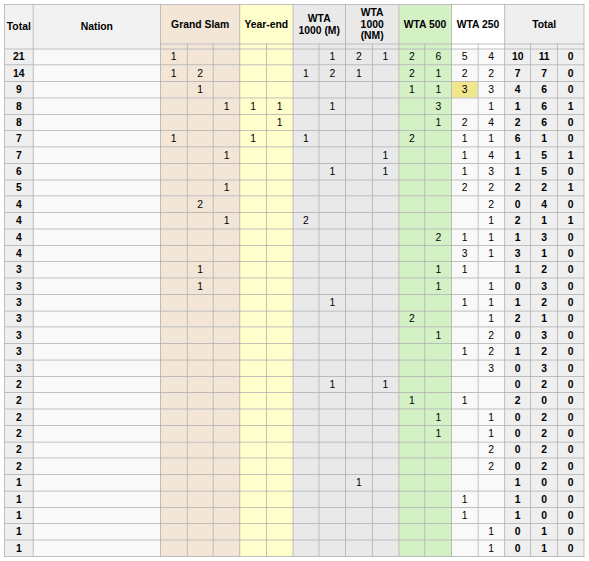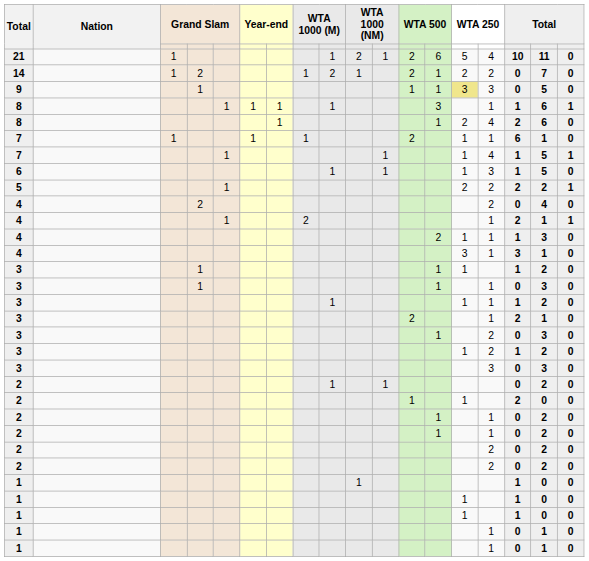 <table class="sortable wikitable nowrap" style="font-size:90%">
 <tr>
 <th rowspan="2">Total</th>
 <th rowspan="2" width=170>Nation</th>
 <th style="background-color:#f3e6d7;" colspan="3">Grand Slam</th>
 <th style="background-color:#ffc;" colspan="2">Year-end</th>
 <th style="background-color:#e9e9e9;" colspan="2">WTA 1000 (M)</th>
 <th style="background-color:#e9e9e9;" colspan="2">WTA 1000 (NM)</th>
 <th style="background-color:#d4f1c5;" colspan="2">WTA 500</th>
 <th style="background-color:#fff;" colspan="2">WTA 250</th>
 <th style="background-color:#efefef;" colspan="3">Total</th>
 </tr>
 <tr>
 <th style="width:30px; background-color:#f3e6d7;"></th>
 <th style="width:30px; background-color:#f3e6d7;"></th>
 <th style="width:30px; background-color:#f3e6d7;"></th>
 <th style="width:30px; background-color:#ffc;"></th>
 <th style="width:30px; background-color:#ffc;"></th>
 <th style="width:30px; background-color:#e9e9e9;"></th>
 <th style="width:30px; background-color:#e9e9e9;"></th>
 <th style="width:30px; background-color:#e9e9e9;"></th>
 <th style="width:30px; background-color:#e9e9e9;"></th>
 <th style="width:30px; background-color:#d4f1c5;"></th>
 <th style="width:30px; background-color:#d4f1c5;"></th>
 <th style="width:30px; background-color:#fff;"></th>
 <th style="width:30px; background-color:#fff;"></th>
 <th style="width:30px; background-color:#efefef;"></th>
 <th style="width:30px; background-color:#efefef;"></th>
 <th style="width:30px; background-color:#efefef;"></th>
 </tr>
 <tr style="text-align:center">
 <td style="background:#efefef;"><strong>21</strong></td>
 <td style="text-align:left"></td>
 <td style="background:#F3E6D7;">1</td>
 <td style="background:#F3E6D7;"></td>
 <td style="background:#F3E6D7;"></td>
 <td style="background:#ffc;"></td>
 <td style="background:#ffc;"></td>
 <td style="background:#e9e9e9;"></td>
 <td style="background:#e9e9e9;">1</td>
 <td style="background:#E9E9E9;">2</td>
 <td style="background:#E9E9E9;">1</td>
 <td style="background:#D4F1C5;">2</td>
 <td style="background:#D4F1C5;">6</td>
 <td>5</td>
 <td>4</td>
 <td style="background:#efefef;"><strong>10</strong></td>
 <td style="background:#efefef;"><strong>11</strong></td>
 <td style="background:#efefef;"><strong>0</strong></td>
 </tr>
 <tr style="text-align:center">
 <td style="background:#efefef;"><strong>14</strong></td>
 <td style="text-align:left"></td>
 <td style="background:#F3E6D7;">1</td>
 <td style="background:#F3E6D7;">2</td>
 <td style="background:#F3E6D7;"></td>
 <td style="background:#ffc;"></td>
 <td style="background:#ffc;"></td>
 <td style="background:#e9e9e9;">1</td>
 <td style="background:#e9e9e9;">2</td>
 <td style="background:#E9E9E9;">1</td>
 <td style="background:#E9E9E9;"></td>
 <td style="background:#D4F1C5;">2</td>
 <td style="background:#D4F1C5;">1</td>
 <td>2</td>
 <td>2</td>
-<td style="background:#efefef;"><strong>7</strong></td>
+<td style="background:#efefef;"><strong>0</strong></td>
 <td style="background:#efefef;"><strong>7</strong></td>
 <td style="background:#efefef;"><strong>0</strong></td>
 </tr>
 <tr style="text-align:center">
 <td style="background:#efefef;"><strong>9</strong></td>
 <td style="text-align:left"></td>
 <td style="background:#F3E6D7;"></td>
 <td style="background:#F3E6D7;">1</td>
 <td style="background:#F3E6D7;"></td>
 <td style="background:#ffc;"></td>
 <td style="background:#ffc;"></td>
 <td style="background:#e9e9e9;"></td>
 <td style="background:#e9e9e9;"></td>
 <td style="background:#E9E9E9;"></td>
 <td style="background:#E9E9E9;"></td>
 <td style="background:#D4F1C5;">1</td>
 <td style="background:#D4F1C5;">1</td>
 <td style="background: khaki;">3</td>
 <td>3</td>
-<td style="background:#efefef;"><strong>4</strong></td>
-<td style="background:#efefef;"><strong>6</strong></td>
+<td style="background:#efefef;"><strong>0</strong></td>
+<td style="background:#efefef;"><strong>5</strong></td>
 <td style="background:#efefef;"><strong>0</strong></td>
 </tr>
 <tr style="text-align:center">
 <td style="background:#efefef;"><strong>8</strong></td>
 <td style="text-align:left"></td>
 <td style="background:#F3E6D7;"></td>
 <td style="background:#F3E6D7;"></td>
 <td style="background:#F3E6D7;">1</td>
 <td style="background:#ffc;">1</td>
 <td style="background:#ffc;">1</td>
 <td style="background:#e9e9e9;"></td>
 <td style="background:#e9e9e9;">1</td>
 <td style="background:#E9E9E9;"></td>
 <td style="background:#E9E9E9;"></td>
 <td style="background:#D4F1C5;"></td>
 <td style="background:#D4F1C5;">3</td>
 <td></td>
 <td>1</td>
 <td style="background:#efefef;"><strong>1</strong></td>
 <td style="background:#efefef;"><strong>6</strong></td>
 <td style="background:#efefef;"><strong>1</strong></td>
 </tr>
 <tr style="text-align:center">
 <td style="background:#efefef;"><strong>8</strong></td>
 <td style="text-align:left"></td>
 <td style="background:#F3E6D7;"></td>
 <td style="background:#F3E6D7;"></td>
 <td style="background:#F3E6D7;"></td>
 <td style="background:#ffc;"></td>
 <td style="background:#ffc;">1</td>
 <td style="background:#e9e9e9;"></td>
 <td style="background:#e9e9e9;"></td>
 <td style="background:#E9E9E9;"></td>
 <td style="background:#E9E9E9;"></td>
 <td style="background:#D4F1C5;"></td>
 <td style="background:#D4F1C5;">1</td>
 <td>2</td>
 <td>4</td>
 <td style="background:#efefef;"><strong>2</strong></td>
 <td style="background:#efefef;"><strong>6</strong></td>
 <td style="background:#efefef;"><strong>0</strong></td>
 </tr>
 <tr style="text-align:center">
 <td style="background:#efefef;"><strong>7</strong></td>
 <td style="text-align:left"></td>
 <td style="background:#F3E6D7;">1</td>
 <td style="background:#F3E6D7;"></td>
 <td style="background:#F3E6D7;"></td>
 <td style="background:#ffc;">1</td>
 <td style="background:#ffc;"></td>
 <td style="background:#e9e9e9;">1</td>
 <td style="background:#e9e9e9;"></td>
 <td style="background:#E9E9E9;"></td>
 <td style="background:#E9E9E9;"></td>
 <td style="background:#D4F1C5;">2</td>
 <td style="background:#D4F1C5;"></td>
 <td>1</td>
 <td>1</td>
 <td style="background:#efefef;"><strong>6</strong></td>
 <td style="background:#efefef;"><strong>1</strong></td>
 <td style="background:#efefef;"><strong>0</strong></td>
 </tr>
 <tr style="text-align:center">
 <td style="background:#efefef;"><strong>7</strong></td>
 <td style="text-align:left"></td>
 <td style="background:#F3E6D7;"></td>
 <td style="background:#F3E6D7;"></td>
 <td style="background:#F3E6D7;">1</td>
 <td style="background:#ffc;"></td>
 <td style="background:#ffc;"></td>
 <td style="background:#e9e9e9;"></td>
 <td style="background:#e9e9e9;"></td>
 <td style="background:#E9E9E9;"></td>
 <td style="background:#E9E9E9;">1</td>
 <td style="background:#D4F1C5;"></td>
 <td style="background:#D4F1C5;"></td>
 <td>1</td>
 <td>4</td>
 <td style="background:#efefef;"><strong>1</strong></td>
 <td style="background:#efefef;"><strong>5</strong></td>
 <td style="background:#efefef;"><strong>1</strong></td>
 </tr>
 <tr style="text-align:center">
 <td style="background:#efefef;"><strong>6</strong></td>
 <td style="text-align:left"></td>
 <td style="background:#F3E6D7;"></td>
 <td style="background:#F3E6D7;"></td>
 <td style="background:#F3E6D7;"></td>
 <td style="background:#ffc;"></td>
 <td style="background:#ffc;"></td>
 <td style="background:#e9e9e9;"></td>
 <td style="background:#e9e9e9;">1</td>
 <td style="background:#E9E9E9;"></td>
 <td style="background:#E9E9E9;">1</td>
 <td style="background:#D4F1C5;"></td>
 <td style="background:#D4F1C5;"></td>
 <td>1</td>
 <td>3</td>
 <td style="background:#efefef;"><strong>1</strong></td>
 <td style="background:#efefef;"><strong>5</strong></td>
 <td style="background:#efefef;"><strong>0</strong></td>
 </tr>
 <tr style="text-align:center">
 <td style="background:#efefef;"><strong>5</strong></td>
 <td style="text-align:left"></td>
 <td style="background:#F3E6D7;"></td>
 <td style="background:#F3E6D7;"></td>
 <td style="background:#F3E6D7;">1</td>
 <td style="background:#ffc;"></td>
 <td style="background:#ffc;"></td>
 <td style="background:#e9e9e9;"></td>
 <td style="background:#e9e9e9;"></td>
 <td style="background:#E9E9E9;"></td>
 <td style="background:#E9E9E9;"></td>
 <td style="background:#D4F1C5;"></td>
 <td style="background:#D4F1C5;"></td>
 <td>2</td>
 <td>2</td>
 <td style="background:#efefef;"><strong>2</strong></td>
 <td style="background:#efefef;"><strong>2</strong></td>
 <td style="background:#efefef;"><strong>1</strong></td>
 </tr>
 <tr style="text-align:center">
 <td style="background:#efefef;"><strong>4</strong></td>
 <td style="text-align:left"></td>
 <td style="background:#F3E6D7;"></td>
 <td style="background:#F3E6D7;">2</td>
 <td style="background:#F3E6D7;"></td>
 <td style="background:#ffc;"></td>
 <td style="background:#ffc;"></td>
 <td style="background:#e9e9e9;"></td>
 <td style="background:#e9e9e9;"></td>
 <td style="background:#E9E9E9;"></td>
 <td style="background:#E9E9E9;"></td>
 <td style="background:#D4F1C5;"></td>
 <td style="background:#D4F1C5;"></td>
 <td></td>
 <td>2</td>
 <td style="background:#efefef;"><strong>0</strong></td>
 <td style="background:#efefef;"><strong>4</strong></td>
 <td style="background:#efefef;"><strong>0</strong></td>
 </tr>
 <tr style="text-align:center">
 <td style="background:#efefef;"><strong>4</strong></td>
 <td style="text-align:left"></td>
 <td style="background:#F3E6D7;"></td>
 <td style="background:#F3E6D7;"></td>
 <td style="background:#F3E6D7;">1</td>
 <td style="background:#ffc;"></td>
 <td style="background:#ffc;"></td>
 <td style="background:#e9e9e9;">2</td>
 <td style="background:#e9e9e9;"></td>
 <td style="background:#E9E9E9;"></td>
 <td style="background:#E9E9E9;"></td>
 <td style="background:#D4F1C5;"></td>
 <td style="background:#D4F1C5;"></td>
 <td></td>
 <td>1</td>
 <td style="background:#efefef;"><strong>2</strong></td>
 <td style="background:#efefef;"><strong>1</strong></td>
 <td style="background:#efefef;"><strong>1</strong></td>
 </tr>
 <tr style="text-align:center">
 <td style="background:#efefef;"><strong>4</strong></td>
 <td style="text-align:left"></td>
 <td style="background:#F3E6D7;"></td>
 <td style="background:#F3E6D7;"></td>
 <td style="background:#F3E6D7;"></td>
 <td style="background:#ffc;"></td>
 <td style="background:#ffc;"></td>
 <td style="background:#e9e9e9;"></td>
 <td style="background:#e9e9e9;"></td>
 <td style="background:#E9E9E9;"></td>
 <td style="background:#E9E9E9;"></td>
 <td style="background:#D4F1C5;"></td>
 <td style="background:#D4F1C5;">2</td>
 <td>1</td>
 <td>1</td>
 <td style="background:#efefef;"><strong>1</strong></td>
 <td style="background:#efefef;"><strong>3</strong></td>
 <td style="background:#efefef;"><strong>0</strong></td>
 </tr>
 <tr style="text-align:center">
 <td style="background:#efefef;"><strong>4</strong></td>
 <td style="text-align:left"></td>
 <td style="background:#F3E6D7;"></td>
 <td style="background:#F3E6D7;"></td>
 <td style="background:#F3E6D7;"></td>
 <td style="background:#ffc;"></td>
 <td style="background:#ffc;"></td>
 <td style="background:#e9e9e9;"></td>
 <td style="background:#e9e9e9;"></td>
 <td style="background:#E9E9E9;"></td>
 <td style="background:#E9E9E9;"></td>
 <td style="background:#D4F1C5;"></td>
 <td style="background:#D4F1C5;"></td>
 <td>3</td>
 <td>1</td>
 <td style="background:#efefef;"><strong>3</strong></td>
 <td style="background:#efefef;"><strong>1</strong></td>
 <td style="background:#efefef;"><strong>0</strong></td>
 </tr>
 <tr style="text-align:center">
 <td style="background:#efefef;"><strong>3</strong></td>
 <td style="text-align:left"></td>
 <td style="background:#F3E6D7;"></td>
 <td style="background:#F3E6D7;">1</td>
 <td style="background:#F3E6D7;"></td>
 <td style="background:#ffc;"></td>
 <td style="background:#ffc;"></td>
 <td style="background:#e9e9e9;"></td>
 <td style="background:#e9e9e9;"></td>
 <td style="background:#E9E9E9;"></td>
 <td style="background:#E9E9E9;"></td>
 <td style="background:#D4F1C5;"></td>
 <td style="background:#D4F1C5;">1</td>
 <td>1</td>
 <td></td>
 <td style="background:#efefef;"><strong>1</strong></td>
 <td style="background:#efefef;"><strong>2</strong></td>
 <td style="background:#efefef;"><strong>0</strong></td>
 </tr>
 <tr style="text-align:center">
 <td style="background:#efefef;"><strong>3</strong></td>
 <td style="text-align:left"></td>
 <td style="background:#F3E6D7;"></td>
 <td style="background:#F3E6D7;">1</td>
 <td style="background:#F3E6D7;"></td>
 <td style="background:#ffc;"></td>
 <td style="background:#ffc;"></td>
 <td style="background:#e9e9e9;"></td>
 <td style="background:#e9e9e9;"></td>
 <td style="background:#E9E9E9;"></td>
 <td style="background:#E9E9E9;"></td>
 <td style="background:#D4F1C5;"></td>
 <td style="background:#D4F1C5;">1</td>
 <td></td>
 <td>1</td>
 <td style="background:#efefef;"><strong>0</strong></td>
 <td style="background:#efefef;"><strong>3</strong></td>
 <td style="background:#efefef;"><strong>0</strong></td>
 </tr>
 <tr style="text-align:center">
 <td style="background:#efefef;"><strong>3</strong></td>
 <td style="text-align:left"></td>
 <td style="background:#F3E6D7;"></td>
 <td style="background:#F3E6D7;"></td>
 <td style="background:#F3E6D7;"></td>
 <td style="background:#ffc;"></td>
 <td style="background:#ffc;"></td>
 <td style="background:#e9e9e9;"></td>
 <td style="background:#e9e9e9;">1</td>
 <td style="background:#E9E9E9;"></td>
 <td style="background:#E9E9E9;"></td>
 <td style="background:#D4F1C5;"></td>
 <td style="background:#D4F1C5;"></td>
 <td>1</td>
 <td>1</td>
 <td style="background:#efefef;"><strong>1</strong></td>
 <td style="background:#efefef;"><strong>2</strong></td>
 <td style="background:#efefef;"><strong>0</strong></td>
 </tr>
 <tr style="text-align:center">
 <td style="background:#efefef;"><strong>3</strong></td>
 <td style="text-align:left"></td>
 <td style="background:#F3E6D7;"></td>
 <td style="background:#F3E6D7;"></td>
 <td style="background:#F3E6D7;"></td>
 <td style="background:#ffc;"></td>
 <td style="background:#ffc;"></td>
 <td style="background:#e9e9e9;"></td>
 <td style="background:#e9e9e9;"></td>
 <td style="background:#E9E9E9;"></td>
 <td style="background:#E9E9E9;"></td>
 <td style="background:#D4F1C5;">2</td>
 <td style="background:#D4F1C5;"></td>
 <td></td>
 <td>1</td>
 <td style="background:#efefef;"><strong>2</strong></td>
 <td style="background:#efefef;"><strong>1</strong></td>
 <td style="background:#efefef;"><strong>0</strong></td>
 </tr>
 <tr style="text-align:center">
 <td style="background:#efefef;"><strong>3</strong></td>
 <td style="text-align:left"></td>
 <td style="background:#F3E6D7;"></td>
 <td style="background:#F3E6D7;"></td>
 <td style="background:#F3E6D7;"></td>
 <td style="background:#ffc;"></td>
 <td style="background:#ffc;"></td>
 <td style="background:#e9e9e9;"></td>
 <td style="background:#e9e9e9;"></td>
 <td style="background:#E9E9E9;"></td>
 <td style="background:#E9E9E9;"></td>
 <td style="background:#D4F1C5;"></td>
 <td style="background:#D4F1C5;">1</td>
 <td></td>
 <td>2</td>
 <td style="background:#efefef;"><strong>0</strong></td>
 <td style="background:#efefef;"><strong>3</strong></td>
 <td style="background:#efefef;"><strong>0</strong></td>
 </tr>
 <tr style="text-align:center">
 <td style="background:#efefef;"><strong>3</strong></td>
 <td style="text-align:left"></td>
 <td style="background:#F3E6D7;"></td>
 <td style="background:#F3E6D7;"></td>
 <td style="background:#F3E6D7;"></td>
 <td style="background:#ffc;"></td>
 <td style="background:#ffc;"></td>
 <td style="background:#e9e9e9;"></td>
 <td style="background:#e9e9e9;"></td>
 <td style="background:#E9E9E9;"></td>
 <td style="background:#E9E9E9;"></td>
 <td style="background:#D4F1C5;"></td>
 <td style="background:#D4F1C5;"></td>
 <td>1</td>
 <td>2</td>
 <td style="background:#efefef;"><strong>1</strong></td>
 <td style="background:#efefef;"><strong>2</strong></td>
 <td style="background:#efefef;"><strong>0</strong></td>
 </tr>
 <tr style="text-align:center">
 <td style="background:#efefef;"><strong>3</strong></td>
 <td style="text-align:left"></td>
 <td style="background:#F3E6D7;"></td>
 <td style="background:#F3E6D7;"></td>
 <td style="background:#F3E6D7;"></td>
 <td style="background:#ffc;"></td>
 <td style="background:#ffc;"></td>
 <td style="background:#e9e9e9;"></td>
 <td style="background:#e9e9e9;"></td>
 <td style="background:#E9E9E9;"></td>
 <td style="background:#E9E9E9;"></td>
 <td style="background:#D4F1C5;"></td>
 <td style="background:#D4F1C5;"></td>
 <td></td>
 <td>3</td>
 <td style="background:#efefef;"><strong>0</strong></td>
 <td style="background:#efefef;"><strong>3</strong></td>
 <td style="background:#efefef;"><strong>0</strong></td>
 </tr>
 <tr style="text-align:center">
 <td style="background:#efefef;"><strong>2</strong></td>
 <td style="text-align:left"></td>
 <td style="background:#F3E6D7;"></td>
 <td style="background:#F3E6D7;"></td>
 <td style="background:#F3E6D7;"></td>
 <td style="background:#ffc;"></td>
 <td style="background:#ffc;"></td>
 <td style="background:#e9e9e9;"></td>
 <td style="background:#e9e9e9;">1</td>
 <td style="background:#E9E9E9;"></td>
 <td style="background:#E9E9E9;">1</td>
 <td style="background:#D4F1C5;"></td>
 <td style="background:#D4F1C5;"></td>
 <td></td>
 <td></td>
 <td style="background:#efefef;"><strong>0</strong></td>
 <td style="background:#efefef;"><strong>2</strong></td>
 <td style="background:#efefef;"><strong>0</strong></td>
 </tr>
 <tr style="text-align:center">
 <td style="background:#efefef;"><strong>2</strong></td>
 <td style="text-align:left"></td>
 <td style="background:#F3E6D7;"></td>
 <td style="background:#F3E6D7;"></td>
 <td style="background:#F3E6D7;"></td>
 <td style="background:#ffc;"></td>
 <td style="background:#ffc;"></td>
 <td style="background:#e9e9e9;"></td>
 <td style="background:#e9e9e9;"></td>
 <td style="background:#E9E9E9;"></td>
 <td style="background:#E9E9E9;"></td>
 <td style="background:#D4F1C5;">1</td>
 <td style="background:#D4F1C5;"></td>
 <td>1</td>
 <td></td>
 <td style="background:#efefef;"><strong>2</strong></td>
 <td style="background:#efefef;"><strong>0</strong></td>
 <td style="background:#efefef;"><strong>0</strong></td>
 </tr>
 <tr style="text-align:center">
 <td style="background:#efefef;"><strong>2</strong></td>
 <td style="text-align:left"></td>
 <td style="background:#F3E6D7;"></td>
 <td style="background:#F3E6D7;"></td>
 <td style="background:#F3E6D7;"></td>
 <td style="background:#ffc;"></td>
 <td style="background:#ffc;"></td>
 <td style="background:#e9e9e9;"></td>
 <td style="background:#e9e9e9;"></td>
 <td style="background:#E9E9E9;"></td>
 <td style="background:#E9E9E9;"></td>
 <td style="background:#D4F1C5;"></td>
 <td style="background:#D4F1C5;">1</td>
 <td></td>
 <td>1</td>
 <td style="background:#efefef;"><strong>0</strong></td>
 <td style="background:#efefef;"><strong>2</strong></td>
 <td style="background:#efefef;"><strong>0</strong></td>
 </tr>
 <tr style="text-align:center">
 <td style="background:#efefef;"><strong>2</strong></td>
 <td style="text-align:left"></td>
 <td style="background:#F3E6D7;"></td>
 <td style="background:#F3E6D7;"></td>
 <td style="background:#F3E6D7;"></td>
 <td style="background:#ffc;"></td>
 <td style="background:#ffc;"></td>
 <td style="background:#e9e9e9;"></td>
 <td style="background:#e9e9e9;"></td>
 <td style="background:#E9E9E9;"></td>
 <td style="background:#E9E9E9;"></td>
 <td style="background:#D4F1C5;"></td>
 <td style="background:#D4F1C5;">1</td>
 <td></td>
 <td>1</td>
 <td style="background:#efefef;"><strong>0</strong></td>
 <td style="background:#efefef;"><strong>2</strong></td>
 <td style="background:#efefef;"><strong>0</strong></td>
 </tr>
 <tr style="text-align:center">
 <td style="background:#efefef;"><strong>2</strong></td>
 <td style="text-align:left"></td>
 <td style="background:#F3E6D7;"></td>
 <td style="background:#F3E6D7;"></td>
 <td style="background:#F3E6D7;"></td>
 <td style="background:#ffc;"></td>
 <td style="background:#ffc;"></td>
 <td style="background:#e9e9e9;"></td>
 <td style="background:#e9e9e9;"></td>
 <td style="background:#E9E9E9;"></td>
 <td style="background:#E9E9E9;"></td>
 <td style="background:#D4F1C5;"></td>
 <td style="background:#D4F1C5;"></td>
 <td></td>
 <td>2</td>
 <td style="background:#efefef;"><strong>0</strong></td>
 <td style="background:#efefef;"><strong>2</strong></td>
 <td style="background:#efefef;"><strong>0</strong></td>
 </tr>
 <tr style="text-align:center">
 <td style="background:#efefef;"><strong>2</strong></td>
 <td style="text-align:left"></td>
 <td style="background:#F3E6D7;"></td>
 <td style="background:#F3E6D7;"></td>
 <td style="background:#F3E6D7;"></td>
 <td style="background:#ffc;"></td>
 <td style="background:#ffc;"></td>
 <td style="background:#e9e9e9;"></td>
 <td style="background:#e9e9e9;"></td>
 <td style="background:#E9E9E9;"></td>
 <td style="background:#E9E9E9;"></td>
 <td style="background:#D4F1C5;"></td>
 <td style="background:#D4F1C5;"></td>
 <td></td>
 <td>2</td>
 <td style="background:#efefef;"><strong>0</strong></td>
 <td style="background:#efefef;"><strong>2</strong></td>
 <td style="background:#efefef;"><strong>0</strong></td>
 </tr>
 <tr style="text-align:center">
 <td style="background:#efefef;"><strong>1</strong></td>
 <td style="text-align:left"></td>
 <td style="background:#F3E6D7;"></td>
 <td style="background:#F3E6D7;"></td>
 <td style="background:#F3E6D7;"></td>
 <td style="background:#ffc;"></td>
 <td style="background:#ffc;"></td>
 <td style="background:#e9e9e9;"></td>
 <td style="background:#e9e9e9;"></td>
 <td style="background:#E9E9E9;">1</td>
 <td style="background:#E9E9E9;"></td>
 <td style="background:#D4F1C5;"></td>
 <td style="background:#D4F1C5;"></td>
 <td></td>
 <td></td>
 <td style="background:#efefef;"><strong>1</strong></td>
 <td style="background:#efefef;"><strong>0</strong></td>
 <td style="background:#efefef;"><strong>0</strong></td>
 </tr>
 <tr style="text-align:center">
 <td style="background:#efefef;"><strong>1</strong></td>
 <td style="text-align:left"></td>
 <td style="background:#F3E6D7;"></td>
 <td style="background:#F3E6D7;"></td>
 <td style="background:#F3E6D7;"></td>
 <td style="background:#ffc;"></td>
 <td style="background:#ffc;"></td>
 <td style="background:#e9e9e9;"></td>
 <td style="background:#e9e9e9;"></td>
 <td style="background:#E9E9E9;"></td>
 <td style="background:#E9E9E9;"></td>
 <td style="background:#D4F1C5;"></td>
 <td style="background:#D4F1C5;"></td>
 <td>1</td>
 <td></td>
 <td style="background:#efefef;"><strong>1</strong></td>
 <td style="background:#efefef;"><strong>0</strong></td>
 <td style="background:#efefef;"><strong>0</strong></td>
 </tr>
 <tr style="text-align:center">
 <td style="background:#efefef;"><strong>1</strong></td>
 <td style="text-align:left"></td>
 <td style="background:#F3E6D7;"></td>
 <td style="background:#F3E6D7;"></td>
 <td style="background:#F3E6D7;"></td>
 <td style="background:#ffc;"></td>
 <td style="background:#ffc;"></td>
 <td style="background:#e9e9e9;"></td>
 <td style="background:#e9e9e9;"></td>
 <td style="background:#E9E9E9;"></td>
 <td style="background:#E9E9E9;"></td>
 <td style="background:#D4F1C5;"></td>
 <td style="background:#D4F1C5;"></td>
 <td>1</td>
 <td></td>
 <td style="background:#efefef;"><strong>1</strong></td>
 <td style="background:#efefef;"><strong>0</strong></td>
 <td style="background:#efefef;"><strong>0</strong></td>
 </tr>
 <tr style="text-align:center">
 <td style="background:#efefef;"><strong>1</strong></td>
 <td style="text-align:left"></td>
 <td style="background:#F3E6D7;"></td>
 <td style="background:#F3E6D7;"></td>
 <td style="background:#F3E6D7;"></td>
 <td style="background:#ffc;"></td>
 <td style="background:#ffc;"></td>
 <td style="background:#e9e9e9;"></td>
 <td style="background:#e9e9e9;"></td>
 <td style="background:#E9E9E9;"></td>
 <td style="background:#E9E9E9;"></td>
 <td style="background:#D4F1C5;"></td>
 <td style="background:#D4F1C5;"></td>
 <td></td>
 <td>1</td>
 <td style="background:#efefef;"><strong>0</strong></td>
 <td style="background:#efefef;"><strong>1</strong></td>
 <td style="background:#efefef;"><strong>0</strong></td>
 </tr>
 <tr style="text-align:center">
 <td style="background:#efefef;"><strong>1</strong></td>
 <td style="text-align:left"></td>
 <td style="background:#F3E6D7;"></td>
 <td style="background:#F3E6D7;"></td>
 <td style="background:#F3E6D7;"></td>
 <td style="background:#ffc;"></td>
 <td style="background:#ffc;"></td>
 <td style="background:#e9e9e9;"></td>
 <td style="background:#e9e9e9;"></td>
 <td style="background:#E9E9E9;"></td>
 <td style="background:#E9E9E9;"></td>
 <td style="background:#D4F1C5;"></td>
 <td style="background:#D4F1C5;"></td>
 <td></td>
 <td>1</td>
 <td style="background:#efefef;"><strong>0</strong></td>
 <td style="background:#efefef;"><strong>1</strong></td>
 <td style="background:#efefef;"><strong>0</strong></td>
 </tr>
 </table>
